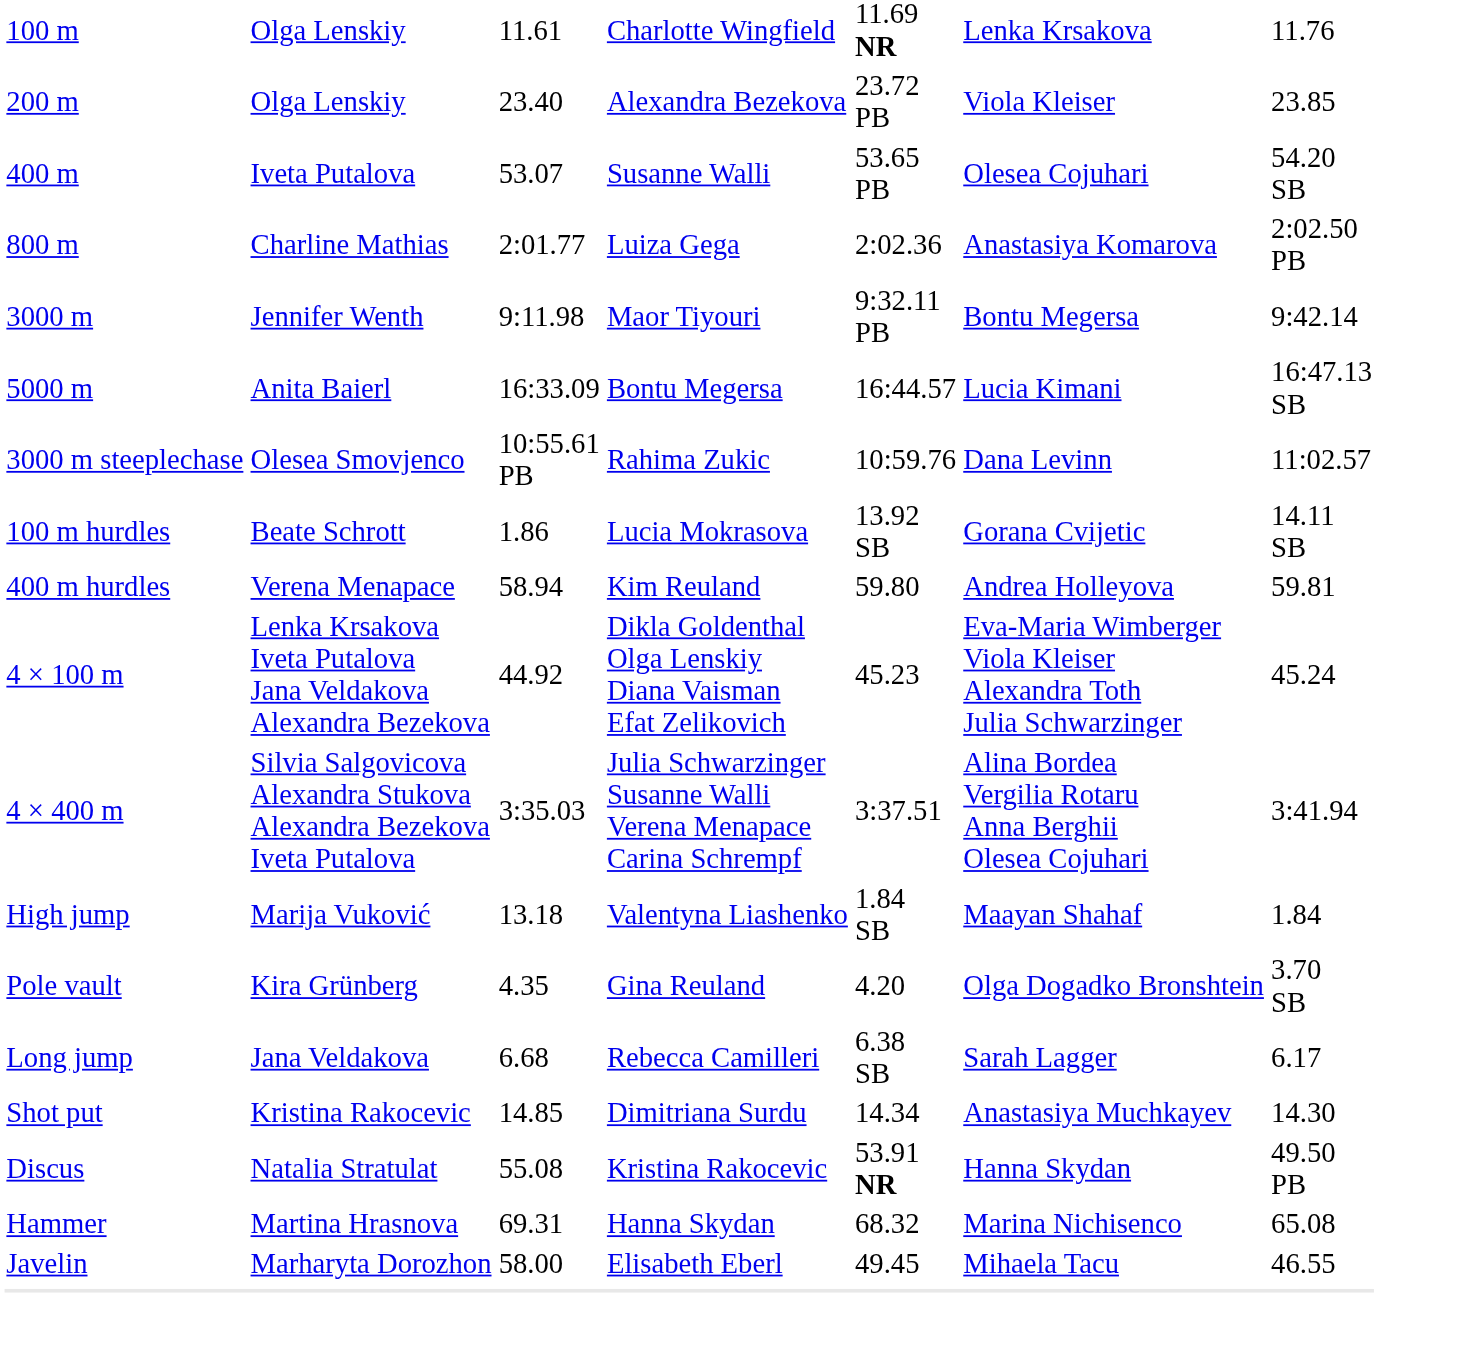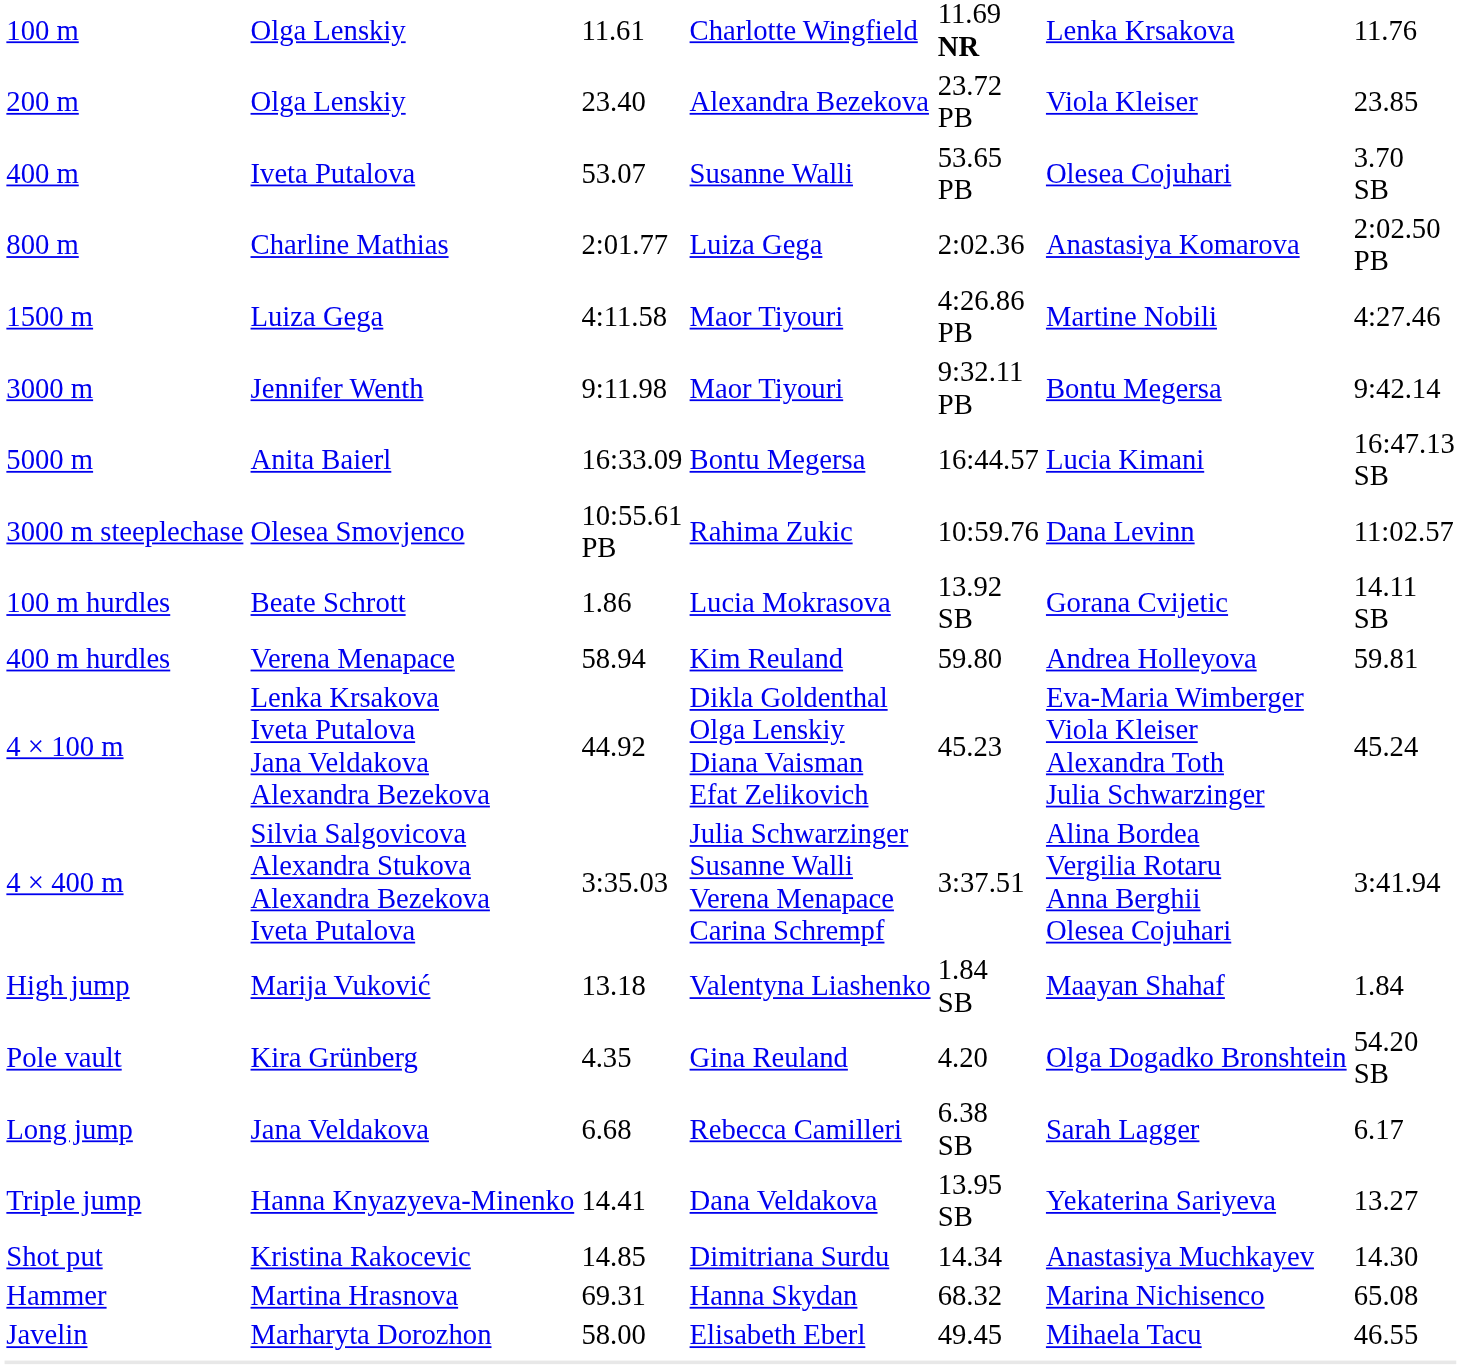 <table>
 <tr>
 <td><a href='#'>100 m</a></td>
 <td><a href='#'>Olga Lenskiy</a><br></td>
 <td>11.61</td>
 <td><a href='#'>Charlotte Wingfield</a><br></td>
 <td>11.69<br><strong>NR</strong></td>
 <td><a href='#'>Lenka Krsakova</a><br></td>
 <td>11.76</td>
 </tr>
 <tr>
 <td><a href='#'>200 m</a></td>
 <td><a href='#'>Olga Lenskiy</a><br></td>
 <td>23.40</td>
 <td><a href='#'>Alexandra Bezekova</a><br></td>
 <td>23.72<br>PB</td>
 <td><a href='#'>Viola Kleiser</a><br></td>
 <td>23.85</td>
 </tr>
 <tr>
 <td><a href='#'>400 m</a></td>
 <td><a href='#'>Iveta Putalova</a><br></td>
 <td>53.07</td>
 <td><a href='#'>Susanne Walli</a><br></td>
 <td>53.65<br>PB</td>
 <td><a href='#'>Olesea Cojuhari</a><br></td>
-<td>54.20<br>SB</td>
+<td>3.70<br>SB</td>
 </tr>
 <tr>
 <td><a href='#'>800 m</a></td>
 <td><a href='#'>Charline Mathias</a><br></td>
 <td>2:01.77</td>
 <td><a href='#'>Luiza Gega</a><br></td>
 <td>2:02.36</td>
 <td><a href='#'>Anastasiya Komarova</a><br></td>
 <td>2:02.50<br>PB</td>
+</tr>
+<tr>
+<td><a href='#'>1500 m</a></td>
+<td><a href='#'>Luiza Gega</a><br></td>
+<td>4:11.58</td>
+<td><a href='#'>Maor Tiyouri</a><br></td>
+<td>4:26.86<br>PB</td>
+<td><a href='#'>Martine Nobili</a><br></td>
+<td>4:27.46</td>
 </tr>
 <tr>
 <td><a href='#'>3000 m</a></td>
 <td><a href='#'>Jennifer Wenth</a><br></td>
 <td>9:11.98</td>
 <td><a href='#'>Maor Tiyouri</a><br></td>
 <td>9:32.11<br>PB</td>
 <td><a href='#'>Bontu Megersa</a><br></td>
 <td>9:42.14</td>
 </tr>
 <tr>
 <td><a href='#'>5000 m</a></td>
 <td><a href='#'>Anita Baierl</a><br></td>
 <td>16:33.09</td>
 <td><a href='#'>Bontu Megersa</a><br></td>
 <td>16:44.57</td>
 <td><a href='#'>Lucia Kimani</a><br></td>
 <td>16:47.13<br>SB</td>
 </tr>
 <tr>
 <td><a href='#'>3000 m steeplechase</a></td>
 <td><a href='#'>Olesea Smovjenco</a><br></td>
 <td>10:55.61<br>PB</td>
 <td><a href='#'>Rahima Zukic</a><br></td>
 <td>10:59.76</td>
 <td><a href='#'>Dana Levinn</a><br></td>
 <td>11:02.57</td>
 </tr>
 <tr>
 <td><a href='#'>100 m hurdles</a></td>
 <td><a href='#'>Beate Schrott</a><br></td>
 <td>1.86</td>
 <td><a href='#'>Lucia Mokrasova</a><br></td>
 <td>13.92<br>SB</td>
 <td><a href='#'>Gorana Cvijetic</a><br></td>
 <td>14.11<br>SB</td>
 </tr>
 <tr>
 <td><a href='#'>400 m hurdles</a></td>
 <td><a href='#'>Verena Menapace</a><br></td>
 <td>58.94</td>
 <td><a href='#'>Kim Reuland</a><br></td>
 <td>59.80</td>
 <td><a href='#'>Andrea Holleyova</a><br></td>
 <td>59.81</td>
 </tr>
 <tr>
 <td><a href='#'>4 × 100 m</a></td>
 <td><a href='#'>Lenka Krsakova</a><br><a href='#'>Iveta Putalova</a><br><a href='#'>Jana Veldakova</a><br><a href='#'>Alexandra Bezekova</a><br></td>
 <td>44.92</td>
 <td><a href='#'>Dikla Goldenthal</a><br><a href='#'>Olga Lenskiy</a><br><a href='#'>Diana Vaisman</a><br><a href='#'>Efat Zelikovich</a><br></td>
 <td>45.23</td>
 <td><a href='#'>Eva-Maria Wimberger</a><br><a href='#'>Viola Kleiser</a><br><a href='#'>Alexandra Toth</a><br><a href='#'>Julia Schwarzinger</a><br></td>
 <td>45.24</td>
 </tr>
 <tr>
 <td><a href='#'>4 × 400 m</a></td>
 <td><a href='#'>Silvia Salgovicova</a><br><a href='#'>Alexandra Stukova</a><br><a href='#'>Alexandra Bezekova</a><br><a href='#'>Iveta Putalova</a><br></td>
 <td>3:35.03</td>
 <td><a href='#'>Julia Schwarzinger</a><br><a href='#'>Susanne Walli</a><br><a href='#'>Verena Menapace</a><br><a href='#'>Carina Schrempf</a><br></td>
 <td>3:37.51</td>
 <td><a href='#'>Alina Bordea</a><br><a href='#'>Vergilia Rotaru</a><br><a href='#'>Anna Berghii</a><br><a href='#'>Olesea Cojuhari</a><br></td>
 <td>3:41.94</td>
 </tr>
 <tr>
 <td><a href='#'>High jump</a></td>
 <td><a href='#'>Marija Vuković</a><br></td>
 <td>13.18</td>
 <td><a href='#'>Valentyna Liashenko</a><br></td>
 <td>1.84<br>SB</td>
 <td><a href='#'>Maayan Shahaf</a><br></td>
 <td>1.84</td>
 </tr>
 <tr>
 <td><a href='#'>Pole vault</a></td>
 <td><a href='#'>Kira Grünberg</a><br></td>
 <td>4.35</td>
 <td><a href='#'>Gina Reuland</a><br></td>
 <td>4.20</td>
 <td><a href='#'>Olga Dogadko Bronshtein</a><br></td>
-<td>3.70<br>SB</td>
+<td>54.20<br>SB</td>
 </tr>
 <tr>
 <td><a href='#'>Long jump</a></td>
 <td><a href='#'>Jana Veldakova</a><br></td>
 <td>6.68</td>
 <td><a href='#'>Rebecca Camilleri</a><br></td>
 <td>6.38<br>SB</td>
 <td><a href='#'>Sarah Lagger</a><br></td>
 <td>6.17</td>
 </tr>
 <tr>
+<td><a href='#'>Triple jump</a></td>
+<td><a href='#'>Hanna Knyazyeva-Minenko</a><br></td>
+<td>14.41</td>
+<td><a href='#'>Dana Veldakova</a><br></td>
+<td>13.95<br>SB</td>
+<td><a href='#'>Yekaterina Sariyeva</a><br></td>
+<td>13.27</td>
+</tr>
+<tr>
 <td><a href='#'>Shot put</a></td>
 <td><a href='#'>Kristina Rakocevic</a><br></td>
 <td>14.85</td>
 <td><a href='#'>Dimitriana Surdu</a><br></td>
 <td>14.34</td>
 <td><a href='#'>Anastasiya Muchkayev</a><br></td>
 <td>14.30</td>
-</tr>
-<tr>
-<td><a href='#'>Discus</a></td>
-<td><a href='#'>Natalia Stratulat</a><br></td>
-<td>55.08</td>
-<td><a href='#'>Kristina Rakocevic</a><br></td>
-<td>53.91<br><strong>NR</strong></td>
-<td><a href='#'>Hanna Skydan</a><br></td>
-<td>49.50<br>PB</td>
 </tr>
 <tr>
 <td><a href='#'>Hammer</a></td>
 <td><a href='#'>Martina Hrasnova</a><br></td>
 <td>69.31</td>
 <td><a href='#'>Hanna Skydan</a><br></td>
 <td>68.32</td>
 <td><a href='#'>Marina Nichisenco</a><br></td>
 <td>65.08</td>
 </tr>
 <tr>
 <td><a href='#'>Javelin</a></td>
 <td><a href='#'>Marharyta Dorozhon</a><br></td>
 <td>58.00</td>
 <td><a href='#'>Elisabeth Eberl</a><br></td>
 <td>49.45</td>
 <td><a href='#'>Mihaela Tacu</a><br></td>
 <td>46.55</td>
 </tr>
 <tr>
 </tr>
 <tr bgcolor= e8e8e8>
 <td colspan=7></td>
 </tr>
 </table>
